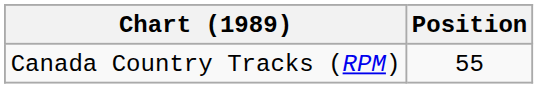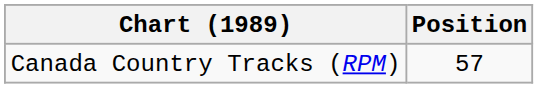 <table class="wikitable sortable">
 <tr>
 <th scope="col">Chart (1989)</th>
 <th scope="col">Position</th>
 </tr>
 <tr>
 <td>Canada Country Tracks (<em><a href='#'>RPM</a></em>)</td>
-<td align="center">55</td>
+<td align="center">57</td>
 </tr>
 </table>
